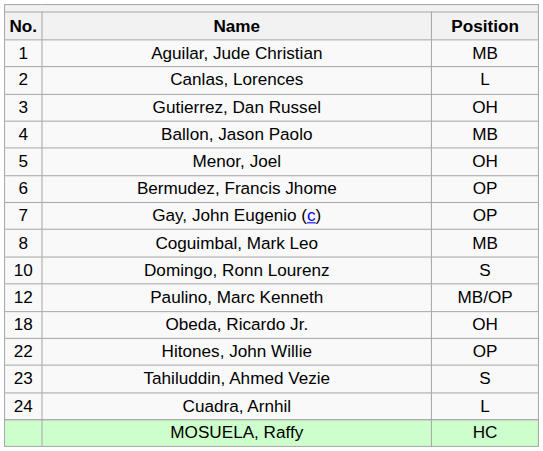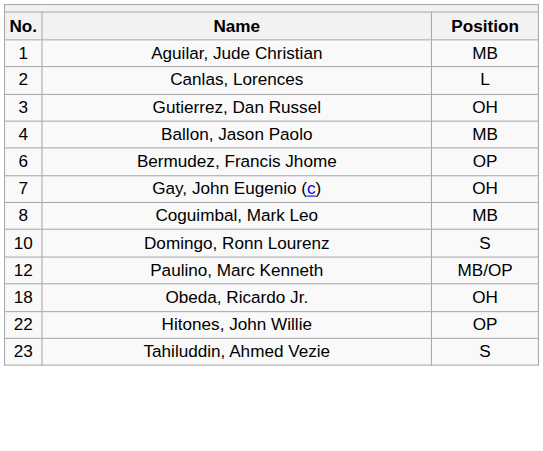 <table class="wikitable mw-collapsible mw-collapsed" style="text-align:center; width:500px; border:none">
 <tr>
 <th style="text-align:center" colspan="3"></th>
 </tr>
 <tr>
 <th style="width:7%">No.</th>
 <th>Name</th>
 <th style="width:20%">Position</th>
 </tr>
 <tr>
 <td>1</td>
 <td>Aguilar, Jude Christian</td>
 <td>MB</td>
 </tr>
 <tr>
 <td>2</td>
 <td>Canlas, Lorences</td>
 <td>L</td>
 </tr>
 <tr>
 <td>3</td>
 <td>Gutierrez, Dan Russel</td>
 <td>OH</td>
 </tr>
 <tr>
 <td>4</td>
 <td>Ballon, Jason Paolo</td>
 <td>MB</td>
 </tr>
 <tr>
-<td>5</td>
-<td>Menor, Joel</td>
-<td>OH</td>
-</tr>
-<tr>
 <td>6</td>
 <td>Bermudez, Francis Jhome</td>
 <td>OP</td>
 </tr>
 <tr>
 <td>7</td>
 <td>Gay, John Eugenio (<a href='#'>c</a>)</td>
-<td>OP</td>
+<td>OH</td>
 </tr>
 <tr>
 <td>8</td>
 <td>Coguimbal, Mark Leo</td>
 <td>MB</td>
 </tr>
 <tr>
 <td>10</td>
 <td>Domingo, Ronn Lourenz</td>
 <td>S</td>
 </tr>
 <tr>
 <td>12</td>
 <td>Paulino, Marc Kenneth</td>
 <td>MB/OP</td>
 </tr>
 <tr>
 <td>18</td>
 <td>Obeda, Ricardo Jr.</td>
 <td>OH</td>
 </tr>
 <tr>
 <td>22</td>
 <td>Hitones, John Willie</td>
 <td>OP</td>
 </tr>
 <tr>
 <td>23</td>
 <td>Tahiluddin, Ahmed Vezie</td>
 <td>S</td>
 </tr>
 <tr>
-<td>24</td>
-<td>Cuadra, Arnhil</td>
-<td>L</td>
-</tr>
-<tr>
-</tr>
-<tr bgcolor=#CCFFCC>
-<td></td>
-<td>MOSUELA, Raffy</td>
-<td>HC</td>
 </tr>
 </table>
